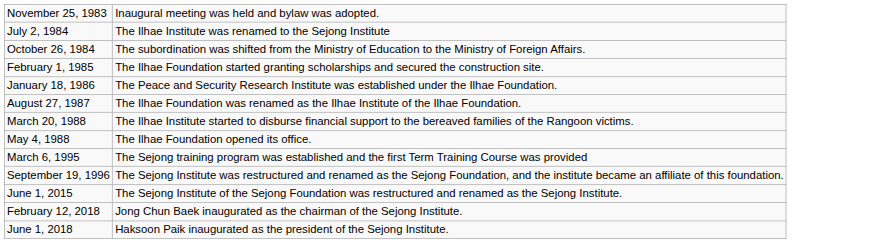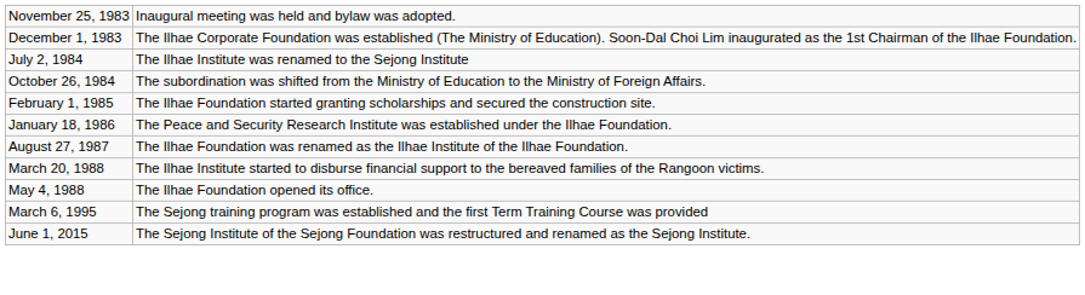 <table class="wikitable">
 <tr>
 <td>November 25, 1983</td>
 <td>Inaugural meeting was held and bylaw was adopted.</td>
+</tr>
+<tr>
+<td>December 1, 1983</td>
+<td>The Ilhae Corporate Foundation was established (The Ministry of Education). Soon-Dal Choi Lim inaugurated as the 1st Chairman of the Ilhae Foundation.</td>
 </tr>
 <tr>
 <td>July 2, 1984</td>
 <td>The Ilhae Institute was renamed to the Sejong Institute</td>
 </tr>
 <tr>
 <td>October 26, 1984</td>
 <td>The subordination was shifted from the Ministry of Education to the Ministry of Foreign Affairs.</td>
 </tr>
 <tr>
 <td>February 1, 1985</td>
 <td>The Ilhae Foundation started granting scholarships and secured the construction site.</td>
 </tr>
 <tr>
 <td>January 18, 1986</td>
 <td>The Peace and Security Research Institute was established under the Ilhae Foundation.</td>
 </tr>
 <tr>
 <td>August 27, 1987</td>
 <td>The Ilhae Foundation was renamed as the Ilhae Institute of the Ilhae Foundation.</td>
 </tr>
 <tr>
 <td>March 20, 1988</td>
 <td>The Ilhae Institute started to disburse financial support to the bereaved families of the Rangoon victims.</td>
 </tr>
 <tr>
 <td>May 4, 1988</td>
 <td>The Ilhae Foundation opened its office.</td>
 </tr>
 <tr>
 <td>March 6, 1995</td>
 <td>The Sejong training program was established and the first Term Training Course was provided</td>
 </tr>
 <tr>
-<td>September 19, 1996</td>
-<td>The Sejong Institute was restructured and renamed as the Sejong Foundation, and the institute became an affiliate of this foundation.</td>
-</tr>
-<tr>
 <td>June 1, 2015</td>
 <td>The Sejong Institute of the Sejong Foundation was restructured and renamed as the Sejong Institute.</td>
 </tr>
-<tr>
-<td>February 12, 2018</td>
-<td>Jong Chun Baek inaugurated as the chairman of the Sejong Institute.</td>
-</tr>
-<tr>
-<td>June 1, 2018</td>
-<td>Haksoon Paik inaugurated as the president of the Sejong Institute.</td>
-</tr>
 </table>
